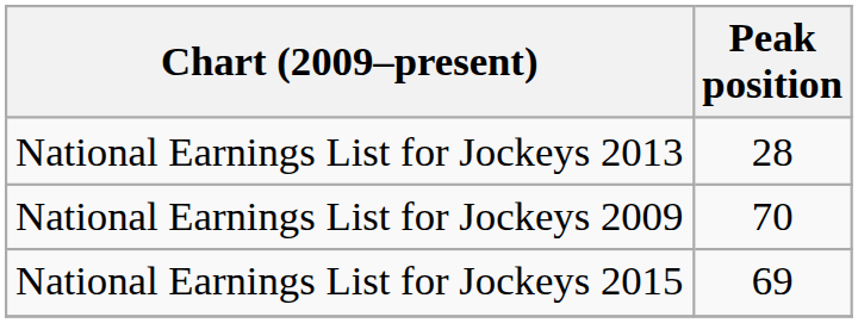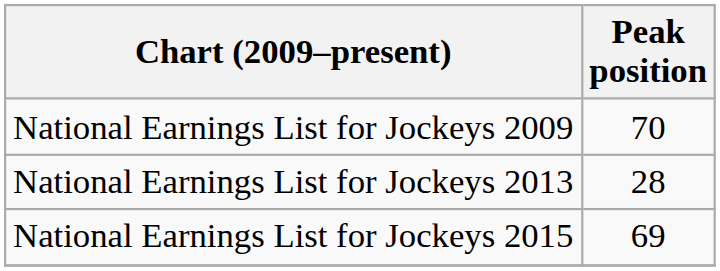 <table class="wikitable sortable">
 <tr>
 <th>Chart (2009–present)</th>
 <th>Peak<br>position</th>
 </tr>
 <tr>
+<td>National Earnings List for Jockeys 2009</td>
+<td style="text-align:center;">70</td>
+</tr>
+<tr>
 <td>National Earnings List for Jockeys 2013</td>
 <td style="text-align:center;">28</td>
-</tr>
-<tr>
-<td>National Earnings List for Jockeys 2009</td>
-<td style="text-align:center;">70</td>
 </tr>
 <tr>
 <td>National Earnings List for Jockeys 2015</td>
 <td style="text-align:center;">69</td>
 </tr>
 <tr>
 </tr>
 </table>
